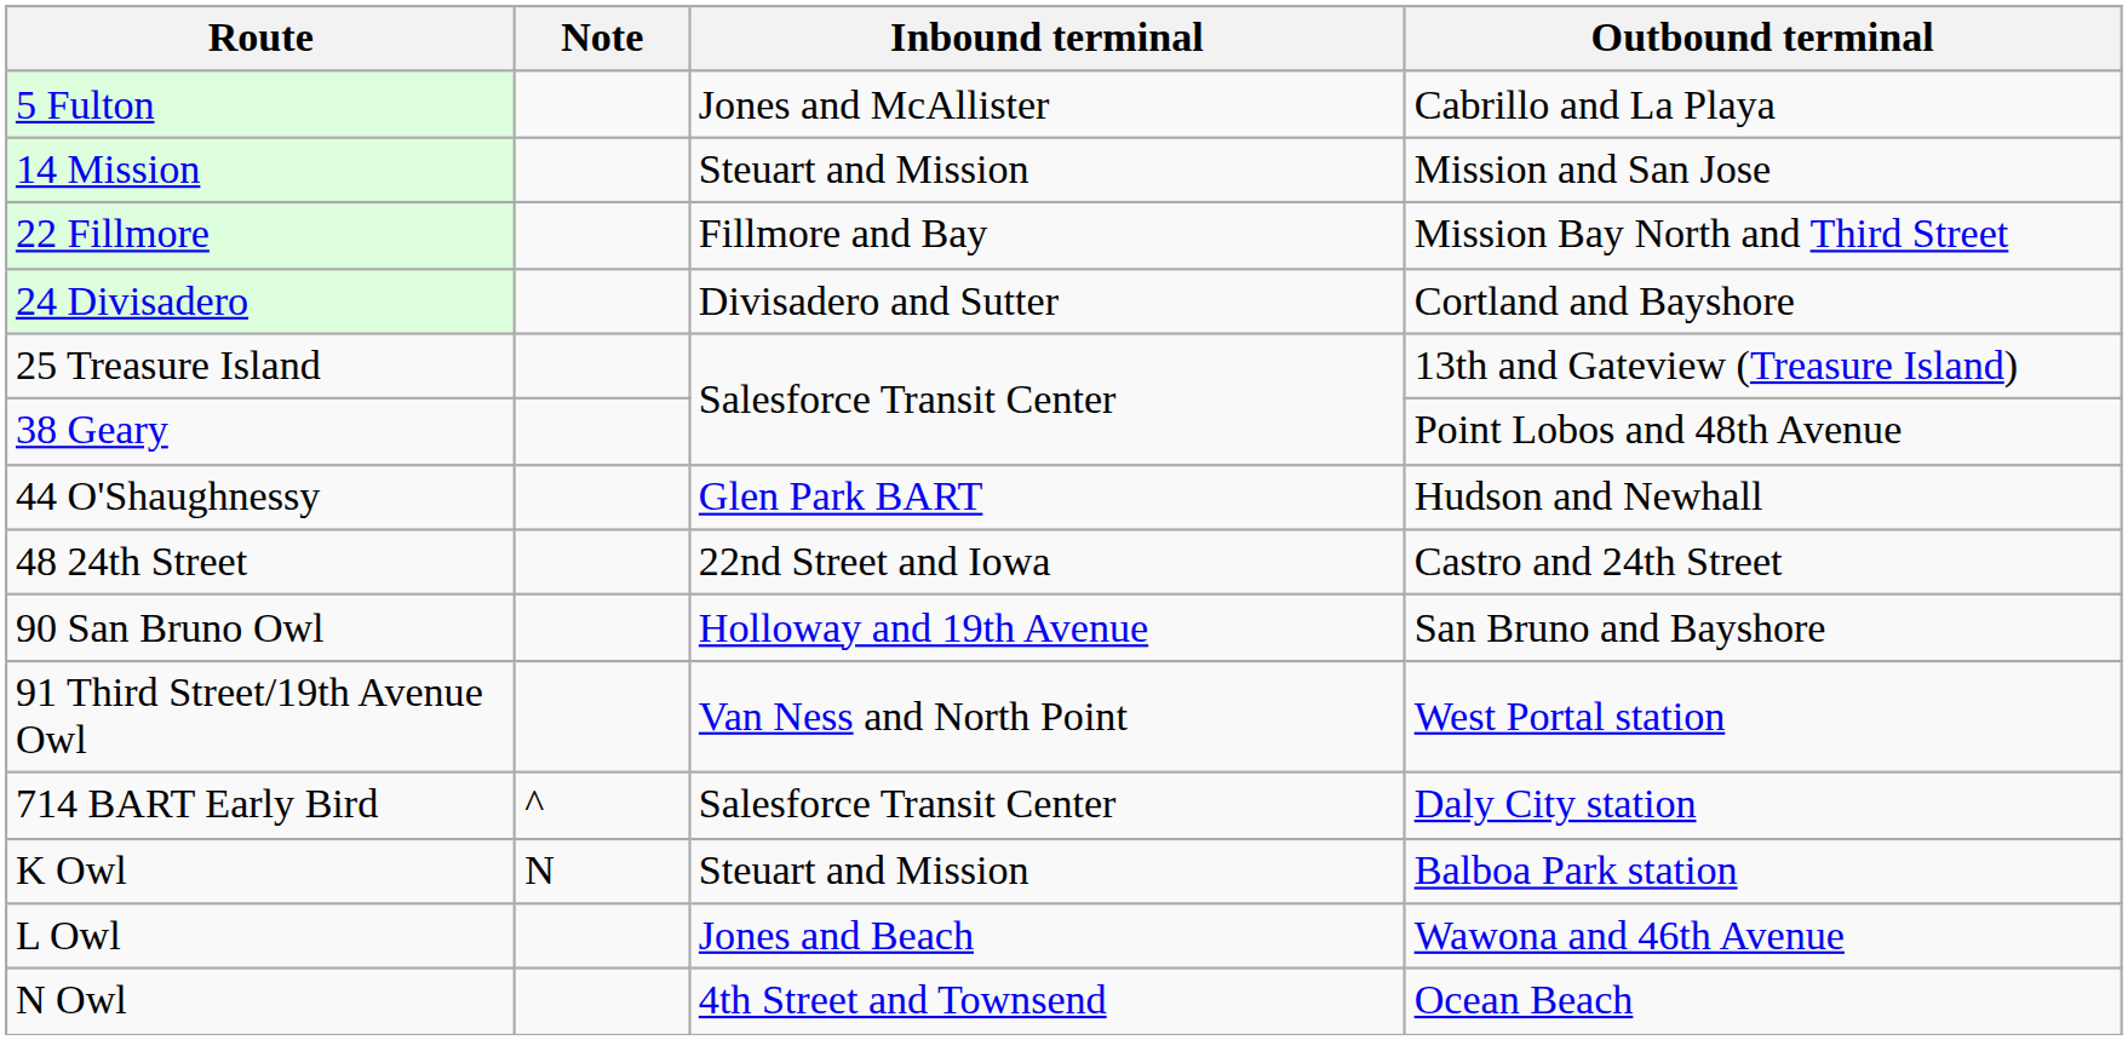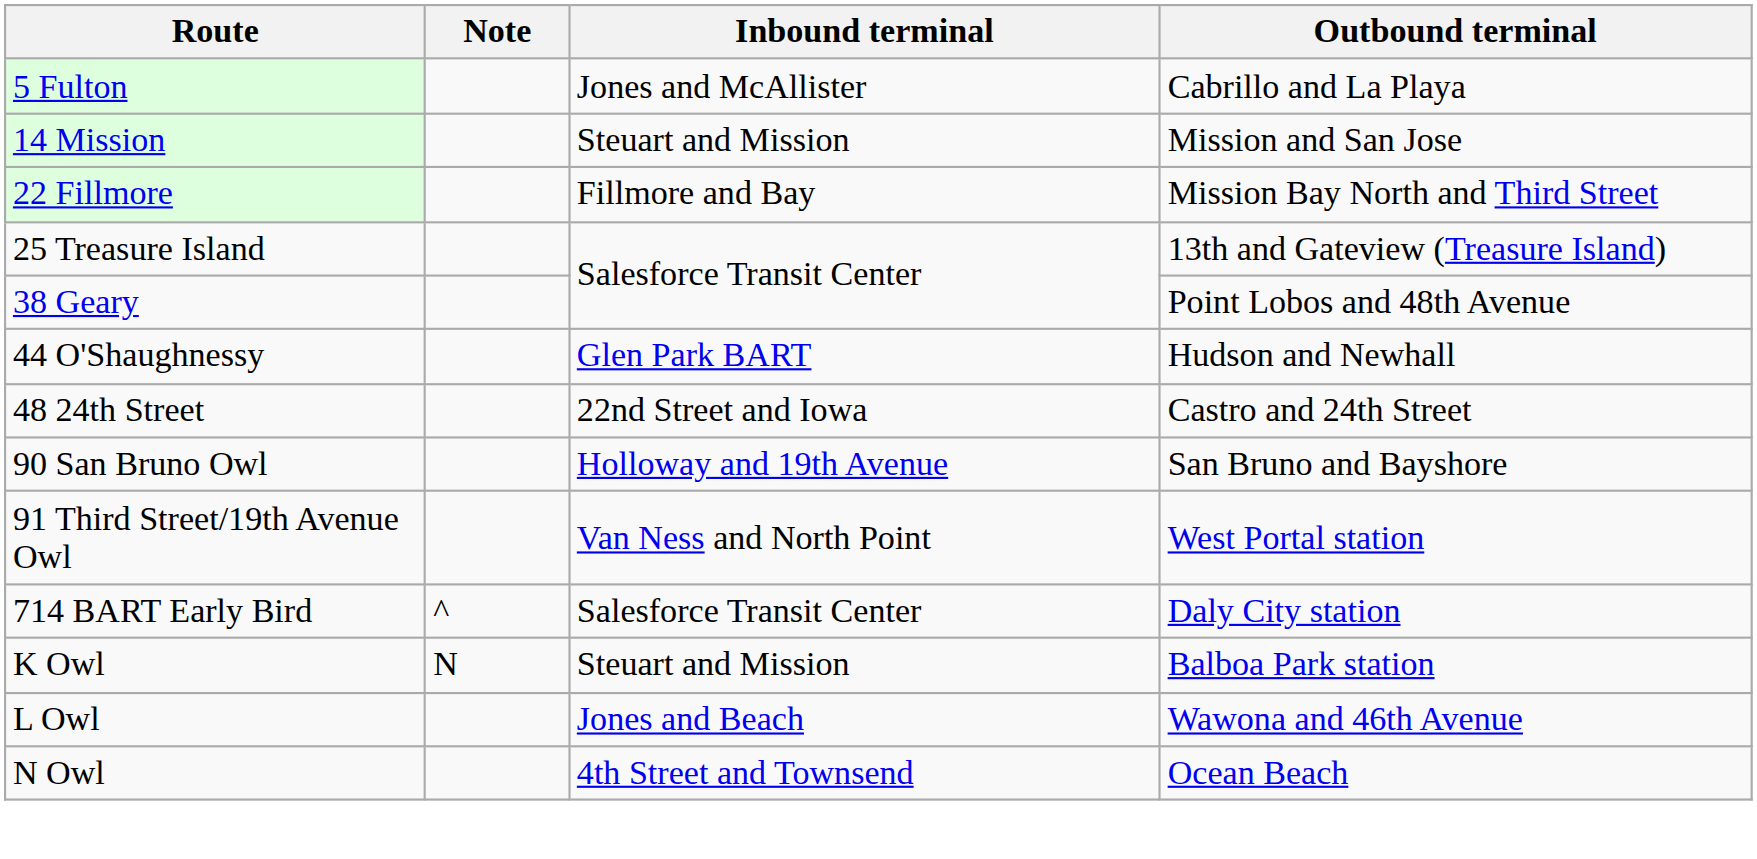 <table class="wikitable">
 <tr>
 <th width="190">Route</th>
 <th width="60">Note</th>
 <th width="270">Inbound terminal</th>
 <th width="270">Outbound terminal</th>
 </tr>
 <tr>
 <td style="background: #ddffdd;"><a href='#'>5 Fulton</a></td>
 <td></td>
 <td>Jones and McAllister</td>
 <td>Cabrillo and La Playa</td>
 </tr>
 <tr>
 <td style="background: #ddffdd;"><a href='#'>14 Mission</a></td>
 <td></td>
 <td>Steuart and Mission</td>
 <td>Mission and San Jose</td>
 </tr>
 <tr>
 <td style="background: #ddffdd;"><a href='#'>22 Fillmore</a></td>
 <td></td>
 <td>Fillmore and Bay</td>
 <td>Mission Bay North and <a href='#'>Third Street</a></td>
-</tr>
-<tr>
-<td style="background: #ddffdd;"><a href='#'>24 Divisadero</a></td>
-<td></td>
-<td>Divisadero and Sutter</td>
-<td>Cortland and Bayshore</td>
 </tr>
 <tr>
 <td>25 Treasure Island</td>
 <td></td>
 <td rowspan="2">Salesforce Transit Center</td>
 <td>13th and Gateview (<a href='#'>Treasure Island</a>)</td>
 </tr>
 <tr>
 <td><a href='#'>38 Geary</a></td>
 <td></td>
 <td>Point Lobos and 48th Avenue</td>
 </tr>
 <tr>
 <td>44 O'Shaughnessy</td>
 <td></td>
 <td><a href='#'>Glen Park BART</a></td>
 <td>Hudson and Newhall</td>
 </tr>
 <tr>
 <td>48 24th Street</td>
 <td></td>
 <td>22nd Street and Iowa</td>
 <td>Castro and 24th Street</td>
 </tr>
 <tr>
 <td>90 San Bruno Owl</td>
 <td></td>
 <td><a href='#'>Holloway and 19th Avenue</a></td>
 <td>San Bruno and Bayshore</td>
 </tr>
 <tr>
 <td>91 Third Street/19th Avenue Owl</td>
 <td></td>
 <td><a href='#'>Van Ness</a> and North Point</td>
 <td><a href='#'>West Portal station</a></td>
 </tr>
 <tr>
 <td>714 BART Early Bird</td>
 <td>^</td>
 <td>Salesforce Transit Center</td>
 <td><a href='#'>Daly City station</a></td>
 </tr>
 <tr>
 <td>K Owl</td>
 <td>N</td>
 <td>Steuart and Mission</td>
 <td><a href='#'>Balboa Park station</a></td>
 </tr>
 <tr>
 <td>L Owl</td>
 <td></td>
 <td><a href='#'>Jones and Beach</a></td>
 <td><a href='#'>Wawona and 46th Avenue</a></td>
 </tr>
 <tr>
 <td>N Owl</td>
 <td></td>
 <td><a href='#'>4th Street and Townsend</a></td>
 <td><a href='#'>Ocean Beach</a></td>
 </tr>
 </table>
